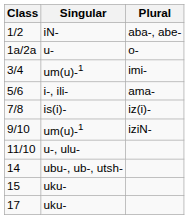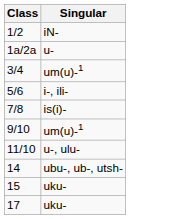 <table class="wikitable">
 <tr>
 <th>Class</th>
 <th>Singular</th>
-<th>Plural</th>
 </tr>
 <tr>
 <td>1/2</td>
 <td>iN-</td>
-<td>aba-, abe-</td>
 </tr>
 <tr>
 <td>1a/2a</td>
 <td>u-</td>
-<td>o-</td>
 </tr>
 <tr>
 <td>3/4</td>
 <td>um(u)-<sup>1</sup></td>
-<td>imi-</td>
 </tr>
 <tr>
 <td>5/6</td>
 <td>i-, ili-</td>
-<td>ama-</td>
 </tr>
 <tr>
 <td>7/8</td>
 <td>is(i)-</td>
-<td>iz(i)-</td>
 </tr>
 <tr>
 <td>9/10</td>
 <td>um(u)-<sup>1</sup></td>
-<td>iziN-</td>
 </tr>
 <tr>
 <td>11/10</td>
 <td>u-, ulu-</td>
-<td></td>
 </tr>
 <tr>
 <td>14</td>
 <td>ubu-, ub-, utsh-</td>
-<td></td>
 </tr>
 <tr>
 <td>15</td>
 <td>uku-</td>
-<td></td>
 </tr>
 <tr>
 <td>17</td>
 <td>uku-</td>
-<td></td>
 </tr>
 </table>
